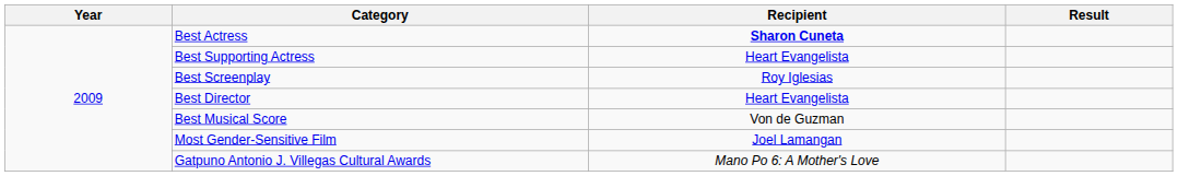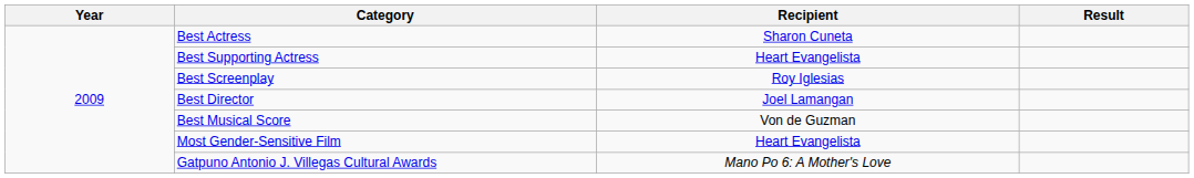 <table | width="90%" class="wikitable sortable">
 <tr>
 <th style="width:10%;">Year</th>
 <th style="width:25%;">Category</th>
 <th style="width:25%;">Recipient</th>
 <th style="width:10%;">Result</th>
 </tr>
 <tr>
 <td rowspan="7" style="text-align:center;"><a href='#'>2009</a></td>
 <td style="text-align:left;"><a href='#'>Best Actress</a></td>
-<td style="text-align:center;"><strong><a href='#'>Sharon Cuneta</a></strong></td>
+<td style="text-align:center;"><a href='#'>Sharon Cuneta</a></td>
 <td></td>
 </tr>
 <tr>
 <td style="text-align:left;"><a href='#'>Best Supporting Actress</a></td>
 <td style="text-align:center;"><a href='#'>Heart Evangelista</a></td>
 <td></td>
 </tr>
 <tr>
 <td style="text-align:left;"><a href='#'>Best Screenplay</a></td>
 <td style="text-align:center;"><a href='#'>Roy Iglesias</a></td>
 <td></td>
 </tr>
 <tr>
 <td style="text-align:left;"><a href='#'>Best Director</a></td>
-<td style="text-align:center;"><a href='#'>Heart Evangelista</a></td>
+<td style="text-align:center;"><a href='#'>Joel Lamangan</a></td>
 <td></td>
 </tr>
 <tr>
 <td style="text-align:left;"><a href='#'>Best Musical Score</a></td>
 <td style="text-align:center;">Von de Guzman</td>
 <td></td>
 </tr>
 <tr>
 <td style="text-align:left;"><a href='#'>Most Gender-Sensitive Film</a></td>
-<td style="text-align:center;"><a href='#'>Joel Lamangan</a></td>
+<td style="text-align:center;"><a href='#'>Heart Evangelista</a></td>
 <td></td>
 </tr>
 <tr>
 <td style="text-align:left;"><a href='#'>Gatpuno Antonio J. Villegas Cultural Awards</a></td>
 <td style="text-align:center;"><em>Mano Po 6: A Mother's Love</em></td>
 <td></td>
 </tr>
 </table>
